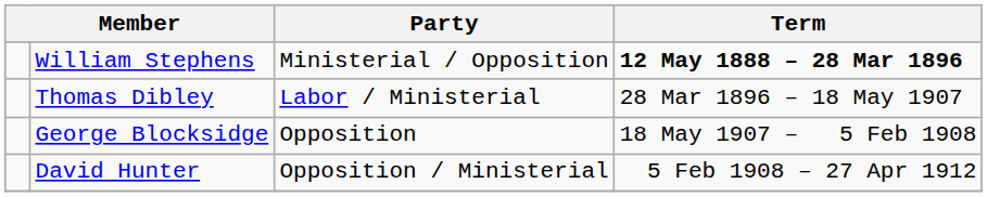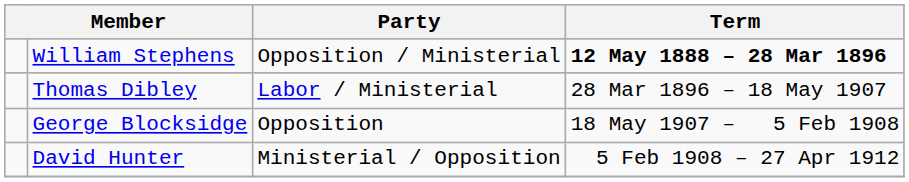 <table class="wikitable">
 <tr>
 <th colspan="2">Member</th>
 <th>Party</th>
 <th>Term</th>
 </tr>
 <tr>
 <td> </td>
 <td><a href='#'>William Stephens</a></td>
-<td>Ministerial / Opposition</td>
+<td>Opposition / Ministerial</td>
 <td><strong>12 May 1888 – 28 Mar 1896</strong></td>
 </tr>
 <tr>
 <td> </td>
 <td><a href='#'>Thomas Dibley</a></td>
 <td><a href='#'>Labor</a> / Ministerial</td>
 <td>28 Mar 1896 – 18 May 1907</td>
 </tr>
 <tr>
 <td> </td>
 <td><a href='#'>George Blocksidge</a></td>
 <td>Opposition</td>
 <td>18 May 1907 –   5 Feb 1908</td>
 </tr>
 <tr>
 <td> </td>
 <td><a href='#'>David Hunter</a></td>
-<td>Opposition / Ministerial</td>
+<td>Ministerial / Opposition</td>
 <td>  5 Feb 1908 – 27 Apr 1912</td>
 </tr>
 <tr>
 </tr>
 </table>
